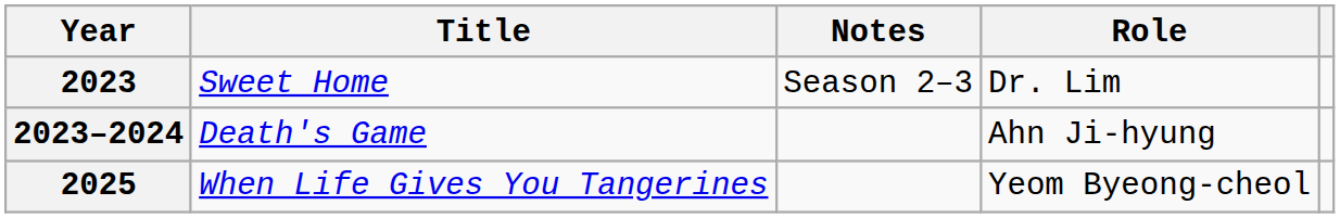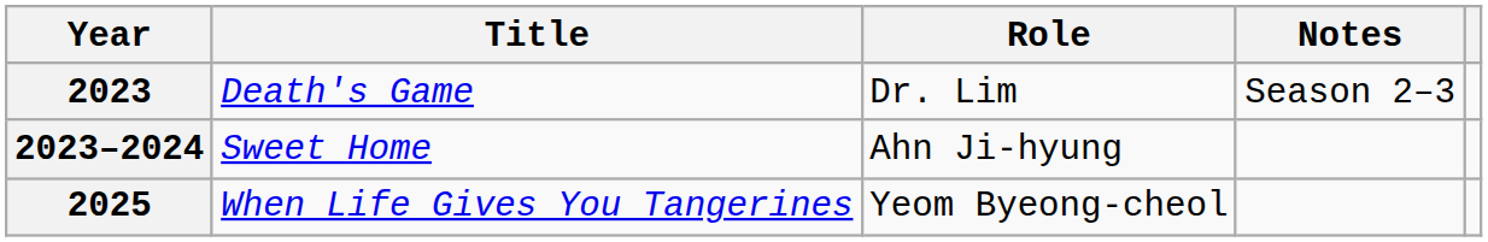 <table class="wikitable sortable plainrowheaders">
 <tr>
 <th scope="col">Year</th>
 <th scope="col">Title</th>
+<th scope="col">Role</th>
 <th scope="col" class="unsortable">Notes</th>
-<th scope="col">Role</th>
 <th scope="col" class="unsortable"></th>
 </tr>
 <tr>
 <th scope="row">2023</th>
-<td><em><a href='#'>Sweet Home</a></em></td>
+<td><em><a href='#'>Death's Game</a></em></td>
+<td>Dr. Lim</td>
 <td>Season 2–3</td>
-<td>Dr. Lim</td>
 <td></td>
 </tr>
 <tr>
 <th scope="row">2023–2024</th>
-<td><em><a href='#'>Death's Game</a></em></td>
+<td><em><a href='#'>Sweet Home</a></em></td>
+<td>Ahn Ji-hyung</td>
 <td></td>
-<td>Ahn Ji-hyung</td>
 <td></td>
 </tr>
 <tr>
 <th scope="row">2025</th>
 <td><em><a href='#'>When Life Gives You Tangerines</a></em></td>
+<td>Yeom Byeong-cheol</td>
 <td></td>
-<td>Yeom Byeong-cheol</td>
 <td></td>
 </tr>
 </table>
